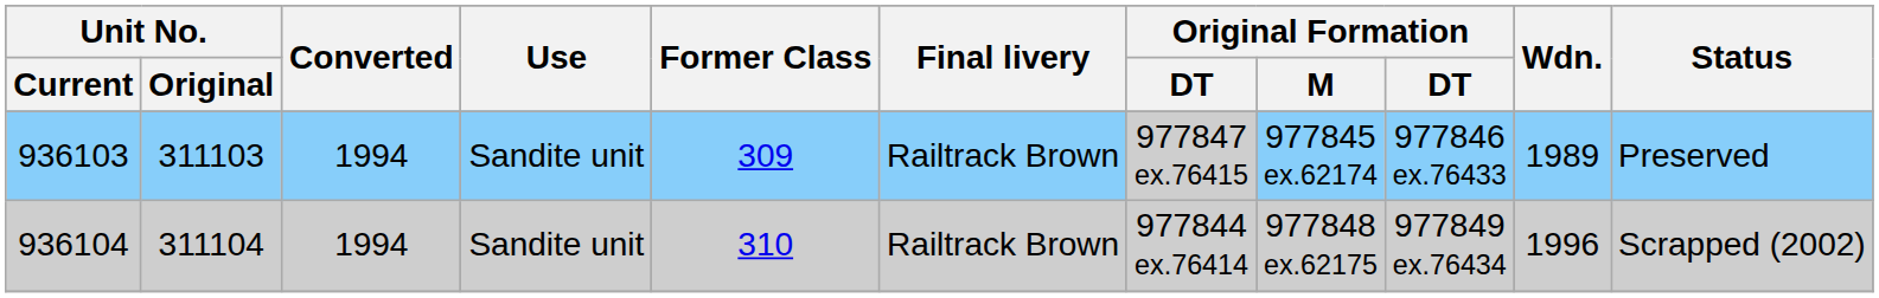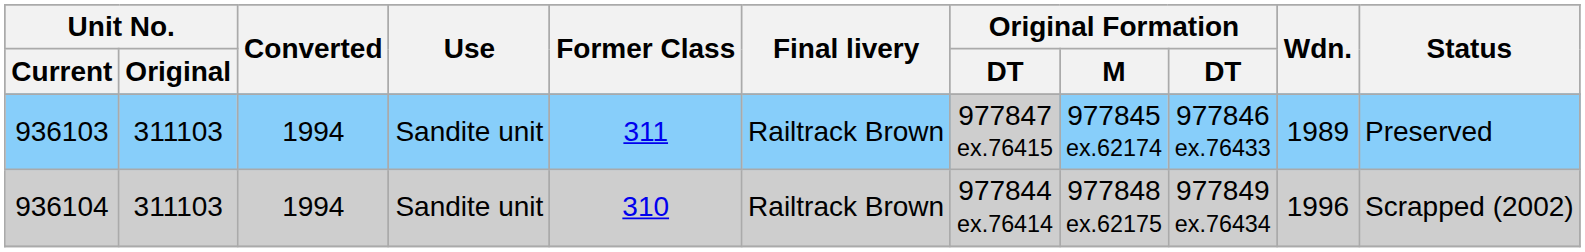 <table class="wikitable">
 <tr>
 <th colspan=2>Unit No.</th>
 <th rowspan=2>Converted</th>
 <th rowspan=2 align=left>Use</th>
 <th rowspan=2>Former Class</th>
 <th rowspan=2 align=left>Final livery</th>
 <th colspan=3>Original Formation</th>
 <th rowspan=2>Wdn.</th>
 <th rowspan=2 align=left>Status</th>
 </tr>
 <tr>
 <th width=45>Current</th>
 <th width=45>Original</th>
 <th width=45>DT</th>
 <th width=45>M</th>
 <th width=45>DT</th>
 </tr>
 <tr>
 <td style="background-color:#87CEFA" align=center>936103</td>
 <td style="background-color:#87CEFA" align=center>311103</td>
 <td style="background-color:#87CEFA" align=center>1994</td>
 <td style="background-color:#87CEFA">Sandite unit</td>
-<td style="background-color:#87CEFA" align=center><a href='#'>309</a></td>
+<td style="background-color:#87CEFA" align=center><a href='#'>311</a></td>
 <td style="background-color:#87CEFA">Railtrack Brown</td>
 <td style="background-color:#CECECE" align=center>977847 <small>ex.76415</small></td>
 <td style="background-color:#87CEFA" align=center>977845 <small>ex.62174</small></td>
 <td style="background-color:#87CEFA" align=center>977846 <small>ex.76433</small></td>
 <td style="background-color:#87CEFA" align=center>1989</td>
 <td style="background-color:#87CEFA">Preserved</td>
 </tr>
 <tr>
 <td style="background-color:#CECECE" align=center>936104</td>
-<td style="background-color:#CECECE" align=center>311104</td>
+<td style="background-color:#CECECE" align=center>311103</td>
 <td style="background-color:#CECECE" align=center>1994</td>
 <td style="background-color:#CECECE">Sandite unit</td>
 <td style="background-color:#CECECE" align=center><a href='#'>310</a></td>
 <td style="background-color:#CECECE">Railtrack Brown</td>
 <td style="background-color:#cecece" align=center>977844 <small>ex.76414</small></td>
 <td style="background-color:#CECECE" align=center>977848 <small>ex.62175</small></td>
 <td style="background-color:#CECECE" align=center>977849 <small>ex.76434</small></td>
 <td style="background-color:#CECECE" align=center>1996</td>
 <td style="background-color:#CECECE">Scrapped (2002)</td>
 </tr>
 <tr>
 </tr>
 </table>
